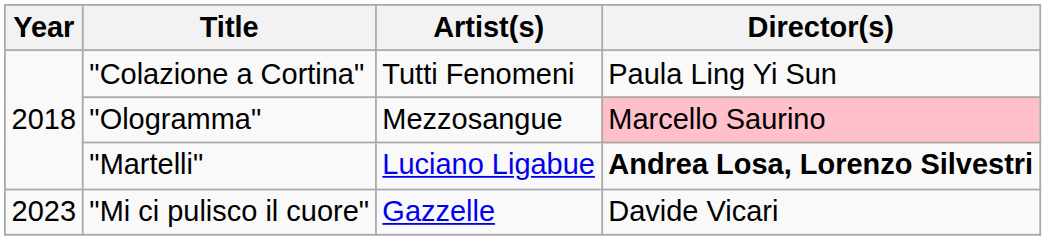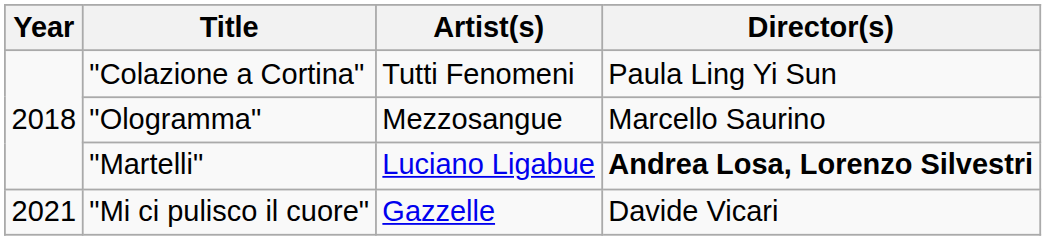 <table class="wikitable sortable">
 <tr>
 <th>Year</th>
 <th>Title</th>
 <th>Artist(s)</th>
 <th>Director(s)</th>
 </tr>
 <tr>
 <td rowspan="3">2018</td>
 <td>"Colazione a Cortina"</td>
 <td>Tutti Fenomeni</td>
 <td>Paula Ling Yi Sun</td>
 </tr>
 <tr>
 <td>"Ologramma"</td>
 <td>Mezzosangue</td>
-<td style="background: pink;">Marcello Saurino</td>
+<td>Marcello Saurino</td>
 </tr>
 <tr>
 <td>"Martelli"</td>
 <td><a href='#'>Luciano Ligabue</a></td>
 <td><strong>Andrea Losa, Lorenzo Silvestri</strong></td>
 </tr>
 <tr>
-<td>2023</td>
+<td>2021</td>
 <td>"Mi ci pulisco il cuore"</td>
 <td><a href='#'>Gazzelle</a></td>
 <td>Davide Vicari</td>
 </tr>
 </table>
